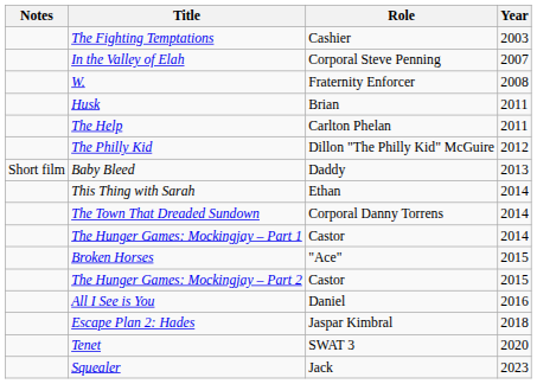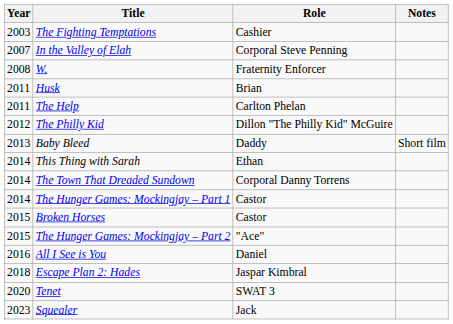 <table class="wikitable sortable">
 <tr>
-<th>Notes</th>
+<th>Year</th>
 <th>Title</th>
 <th>Role</th>
-<th>Year</th>
+<th>Notes</th>
 </tr>
 <tr>
-<td></td>
+<td>2003</td>
 <td><em><a href='#'>The Fighting Temptations</a></em></td>
 <td>Cashier</td>
-<td>2003</td>
+<td></td>
 </tr>
 <tr>
-<td></td>
+<td>2007</td>
 <td><em><a href='#'>In the Valley of Elah</a></em></td>
 <td>Corporal Steve Penning</td>
-<td>2007</td>
+<td></td>
 </tr>
 <tr>
-<td></td>
+<td>2008</td>
 <td><em><a href='#'>W.</a></em></td>
 <td>Fraternity Enforcer</td>
-<td>2008</td>
+<td></td>
 </tr>
 <tr>
-<td></td>
+<td>2011</td>
 <td><em><a href='#'>Husk</a></em></td>
 <td>Brian</td>
-<td>2011</td>
+<td></td>
 </tr>
 <tr>
-<td></td>
+<td>2011</td>
 <td><em><a href='#'>The Help</a></em></td>
 <td>Carlton Phelan</td>
-<td>2011</td>
+<td></td>
 </tr>
 <tr>
-<td></td>
+<td>2012</td>
 <td><em><a href='#'>The Philly Kid</a></em></td>
 <td>Dillon "The Philly Kid" McGuire</td>
-<td>2012</td>
+<td></td>
 </tr>
 <tr>
-<td>Short film</td>
+<td>2013</td>
 <td><em>Baby Bleed</em></td>
 <td>Daddy</td>
-<td>2013</td>
+<td>Short film</td>
 </tr>
 <tr>
-<td></td>
+<td>2014</td>
 <td><em>This Thing with Sarah</em></td>
 <td>Ethan</td>
-<td>2014</td>
+<td></td>
 </tr>
 <tr>
-<td></td>
+<td>2014</td>
 <td><em><a href='#'>The Town That Dreaded Sundown</a></em></td>
 <td>Corporal Danny Torrens</td>
-<td>2014</td>
+<td></td>
 </tr>
 <tr>
-<td></td>
+<td>2014</td>
 <td><em><a href='#'>The Hunger Games: Mockingjay – Part 1</a></em></td>
 <td>Castor</td>
-<td>2014</td>
+<td></td>
 </tr>
 <tr>
+<td>2015</td>
+<td><em><a href='#'>Broken Horses</a></em></td>
+<td>Castor</td>
 <td></td>
-<td><em><a href='#'>Broken Horses</a></em></td>
-<td>"Ace"</td>
-<td>2015</td>
 </tr>
 <tr>
+<td>2015</td>
+<td><em><a href='#'>The Hunger Games: Mockingjay – Part 2</a></em></td>
+<td>"Ace"</td>
 <td></td>
-<td><em><a href='#'>The Hunger Games: Mockingjay – Part 2</a></em></td>
-<td>Castor</td>
-<td>2015</td>
 </tr>
 <tr>
-<td></td>
+<td>2016</td>
 <td><em><a href='#'>All I See is You</a></em></td>
 <td>Daniel</td>
-<td>2016</td>
+<td></td>
 </tr>
 <tr>
-<td></td>
+<td>2018</td>
 <td><em><a href='#'>Escape Plan 2: Hades</a></em></td>
 <td>Jaspar Kimbral</td>
-<td>2018</td>
+<td></td>
 </tr>
 <tr>
-<td></td>
+<td>2020</td>
 <td><em><a href='#'>Tenet</a></em></td>
 <td>SWAT 3</td>
-<td>2020</td>
+<td></td>
 </tr>
 <tr>
-<td></td>
+<td>2023</td>
 <td><em><a href='#'>Squealer</a></em></td>
 <td>Jack</td>
-<td>2023</td>
+<td></td>
 </tr>
 </table>
